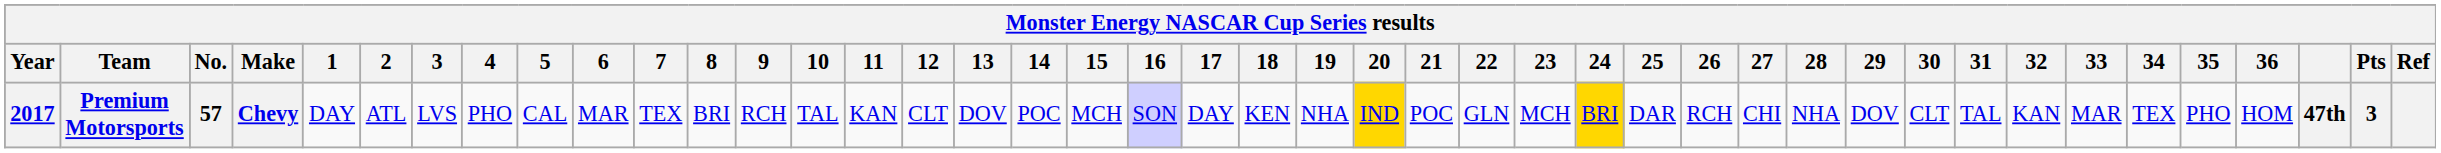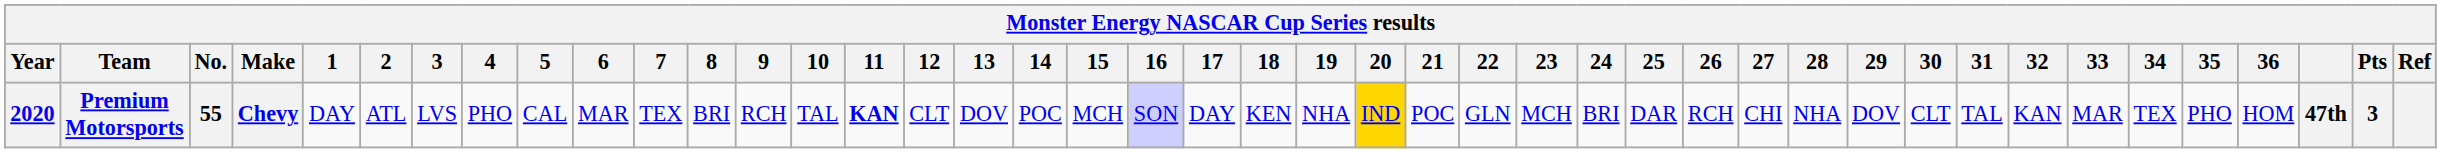 <table class="wikitable" style="text-align:center; font-size:75%">
 <tr>
 <th colspan=43><a href='#'>Monster Energy NASCAR Cup Series</a> results</th>
 </tr>
 <tr>
 <th>Year</th>
 <th>Team</th>
 <th>No.</th>
 <th>Make</th>
 <th>1</th>
 <th>2</th>
 <th>3</th>
 <th>4</th>
 <th>5</th>
 <th>6</th>
 <th>7</th>
 <th>8</th>
 <th>9</th>
 <th>10</th>
 <th>11</th>
 <th>12</th>
 <th>13</th>
 <th>14</th>
 <th>15</th>
 <th>16</th>
 <th>17</th>
 <th>18</th>
 <th>19</th>
 <th>20</th>
 <th>21</th>
 <th>22</th>
 <th>23</th>
 <th>24</th>
 <th>25</th>
 <th>26</th>
 <th>27</th>
 <th>28</th>
 <th>29</th>
 <th>30</th>
 <th>31</th>
 <th>32</th>
 <th>33</th>
 <th>34</th>
 <th>35</th>
 <th>36</th>
 <th></th>
 <th>Pts</th>
 <th>Ref</th>
 </tr>
 <tr>
-<th><a href='#'>2017</a></th>
+<th><a href='#'>2020</a></th>
 <th><a href='#'>Premium Motorsports</a></th>
-<th>57</th>
+<th>55</th>
 <th><a href='#'>Chevy</a></th>
 <td><a href='#'>DAY</a></td>
 <td><a href='#'>ATL</a></td>
 <td><a href='#'>LVS</a></td>
 <td><a href='#'>PHO</a></td>
 <td><a href='#'>CAL</a></td>
 <td><a href='#'>MAR</a></td>
 <td><a href='#'>TEX</a></td>
 <td><a href='#'>BRI</a></td>
 <td><a href='#'>RCH</a></td>
 <td><a href='#'>TAL</a></td>
-<td><a href='#'>KAN</a></td>
+<td><strong><a href='#'>KAN</a></strong></td>
 <td><a href='#'>CLT</a></td>
 <td><a href='#'>DOV</a></td>
 <td><a href='#'>POC</a></td>
 <td><a href='#'>MCH</a></td>
 <td style="background:#CFCFFF;"><a href='#'>SON</a><br></td>
 <td><a href='#'>DAY</a></td>
 <td><a href='#'>KEN</a></td>
 <td><a href='#'>NHA</a></td>
 <td style="background: gold;"><a href='#'>IND</a></td>
 <td><a href='#'>POC</a></td>
 <td><a href='#'>GLN</a></td>
 <td><a href='#'>MCH</a></td>
-<td style="background: gold;"><a href='#'>BRI</a></td>
+<td><a href='#'>BRI</a></td>
 <td><a href='#'>DAR</a></td>
 <td><a href='#'>RCH</a></td>
 <td><a href='#'>CHI</a></td>
 <td><a href='#'>NHA</a></td>
 <td><a href='#'>DOV</a></td>
 <td><a href='#'>CLT</a></td>
 <td><a href='#'>TAL</a></td>
 <td><a href='#'>KAN</a></td>
 <td><a href='#'>MAR</a></td>
 <td><a href='#'>TEX</a></td>
 <td><a href='#'>PHO</a></td>
 <td><a href='#'>HOM</a></td>
 <th>47th</th>
 <th>3</th>
 <th></th>
 </tr>
 </table>
